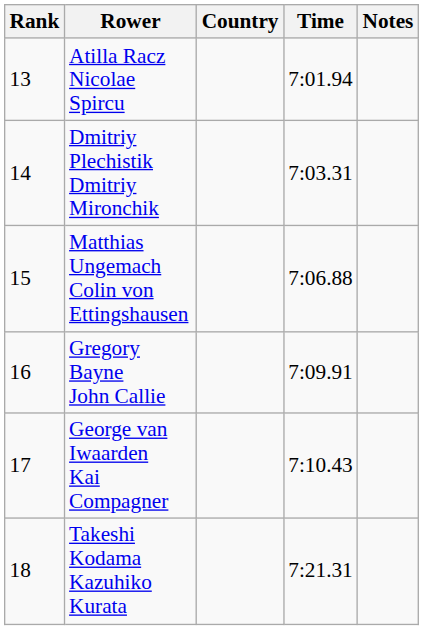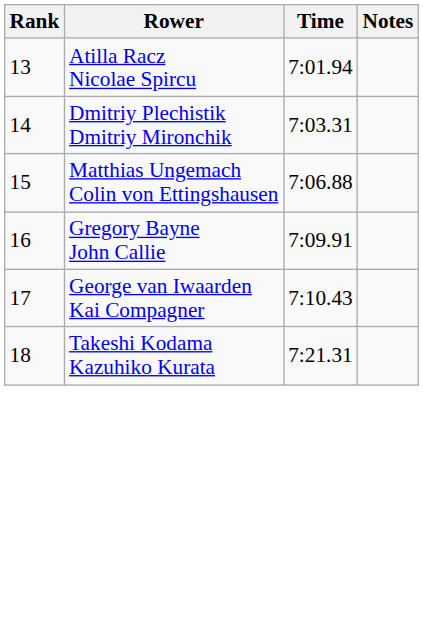 <table class="wikitable sortable" width=50%>
 <tr>
 <th>Rank</th>
 <th>Rower</th>
-<th>Country</th>
 <th>Time</th>
 <th>Notes</th>
 </tr>
 <tr>
 <td>13</td>
 <td><a href='#'>Atilla Racz</a><br><a href='#'>Nicolae Spircu</a></td>
-<td></td>
 <td>7:01.94</td>
 <td></td>
 </tr>
 <tr>
 <td>14</td>
 <td><a href='#'>Dmitriy Plechistik</a> <br><a href='#'>Dmitriy Mironchik</a></td>
-<td></td>
 <td>7:03.31</td>
 <td></td>
 </tr>
 <tr>
 <td>15</td>
 <td><a href='#'>Matthias Ungemach</a> <br> <a href='#'>Colin von Ettingshausen</a></td>
-<td></td>
 <td>7:06.88</td>
 <td></td>
 </tr>
 <tr>
 <td>16</td>
 <td><a href='#'>Gregory Bayne</a> <br> <a href='#'>John Callie</a></td>
-<td></td>
 <td>7:09.91</td>
 <td></td>
 </tr>
 <tr>
 <td>17</td>
 <td><a href='#'>George van Iwaarden</a> <br> <a href='#'>Kai Compagner</a></td>
-<td></td>
 <td>7:10.43</td>
 <td></td>
 </tr>
 <tr>
 <td>18</td>
 <td><a href='#'>Takeshi Kodama</a><br><a href='#'>Kazuhiko Kurata</a></td>
-<td></td>
 <td>7:21.31</td>
 <td></td>
 </tr>
 </table>
